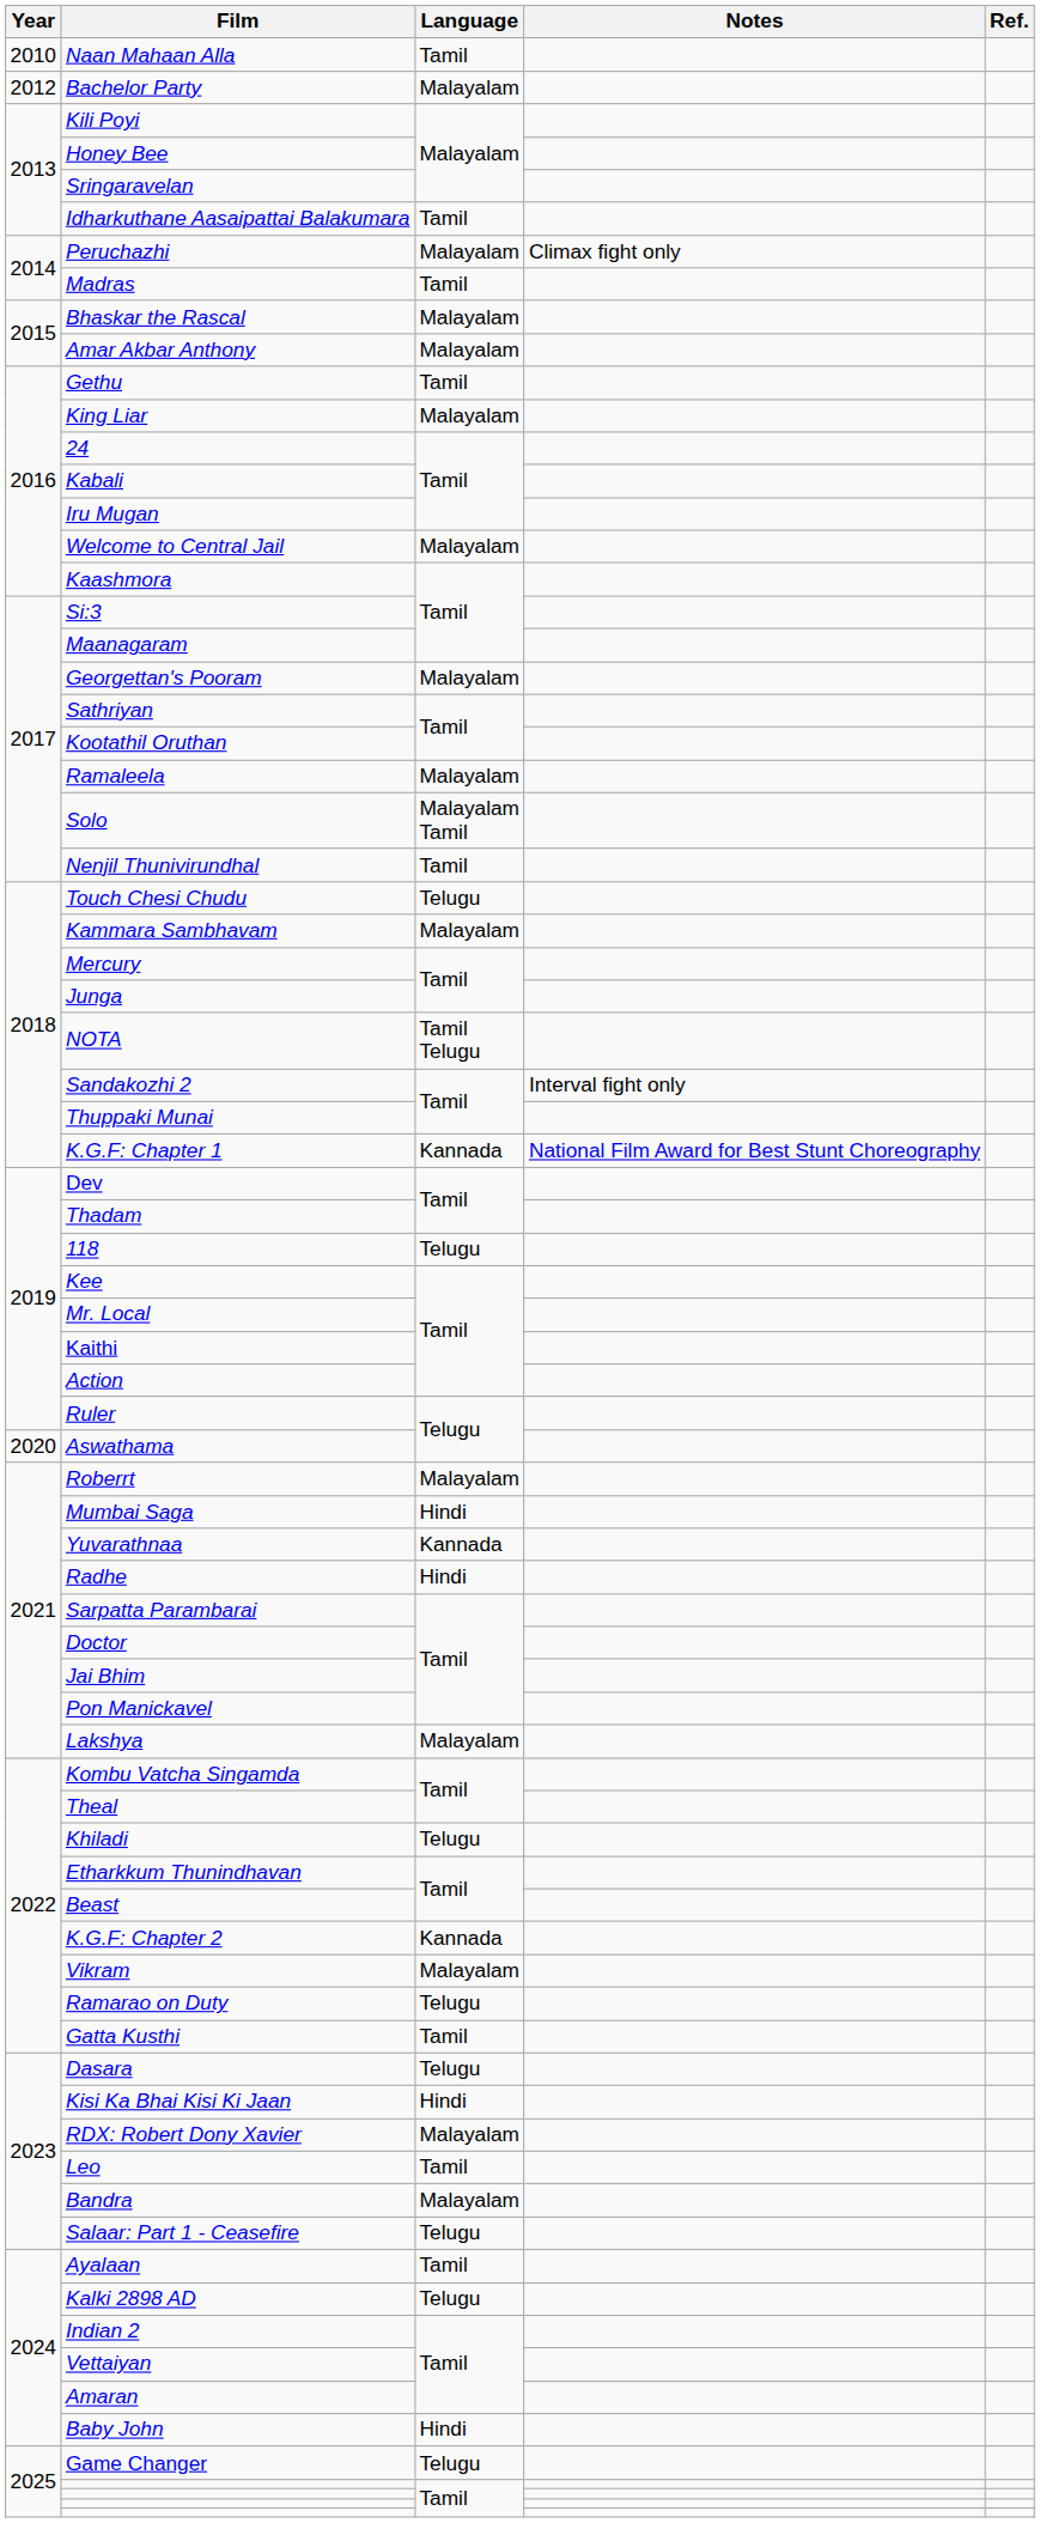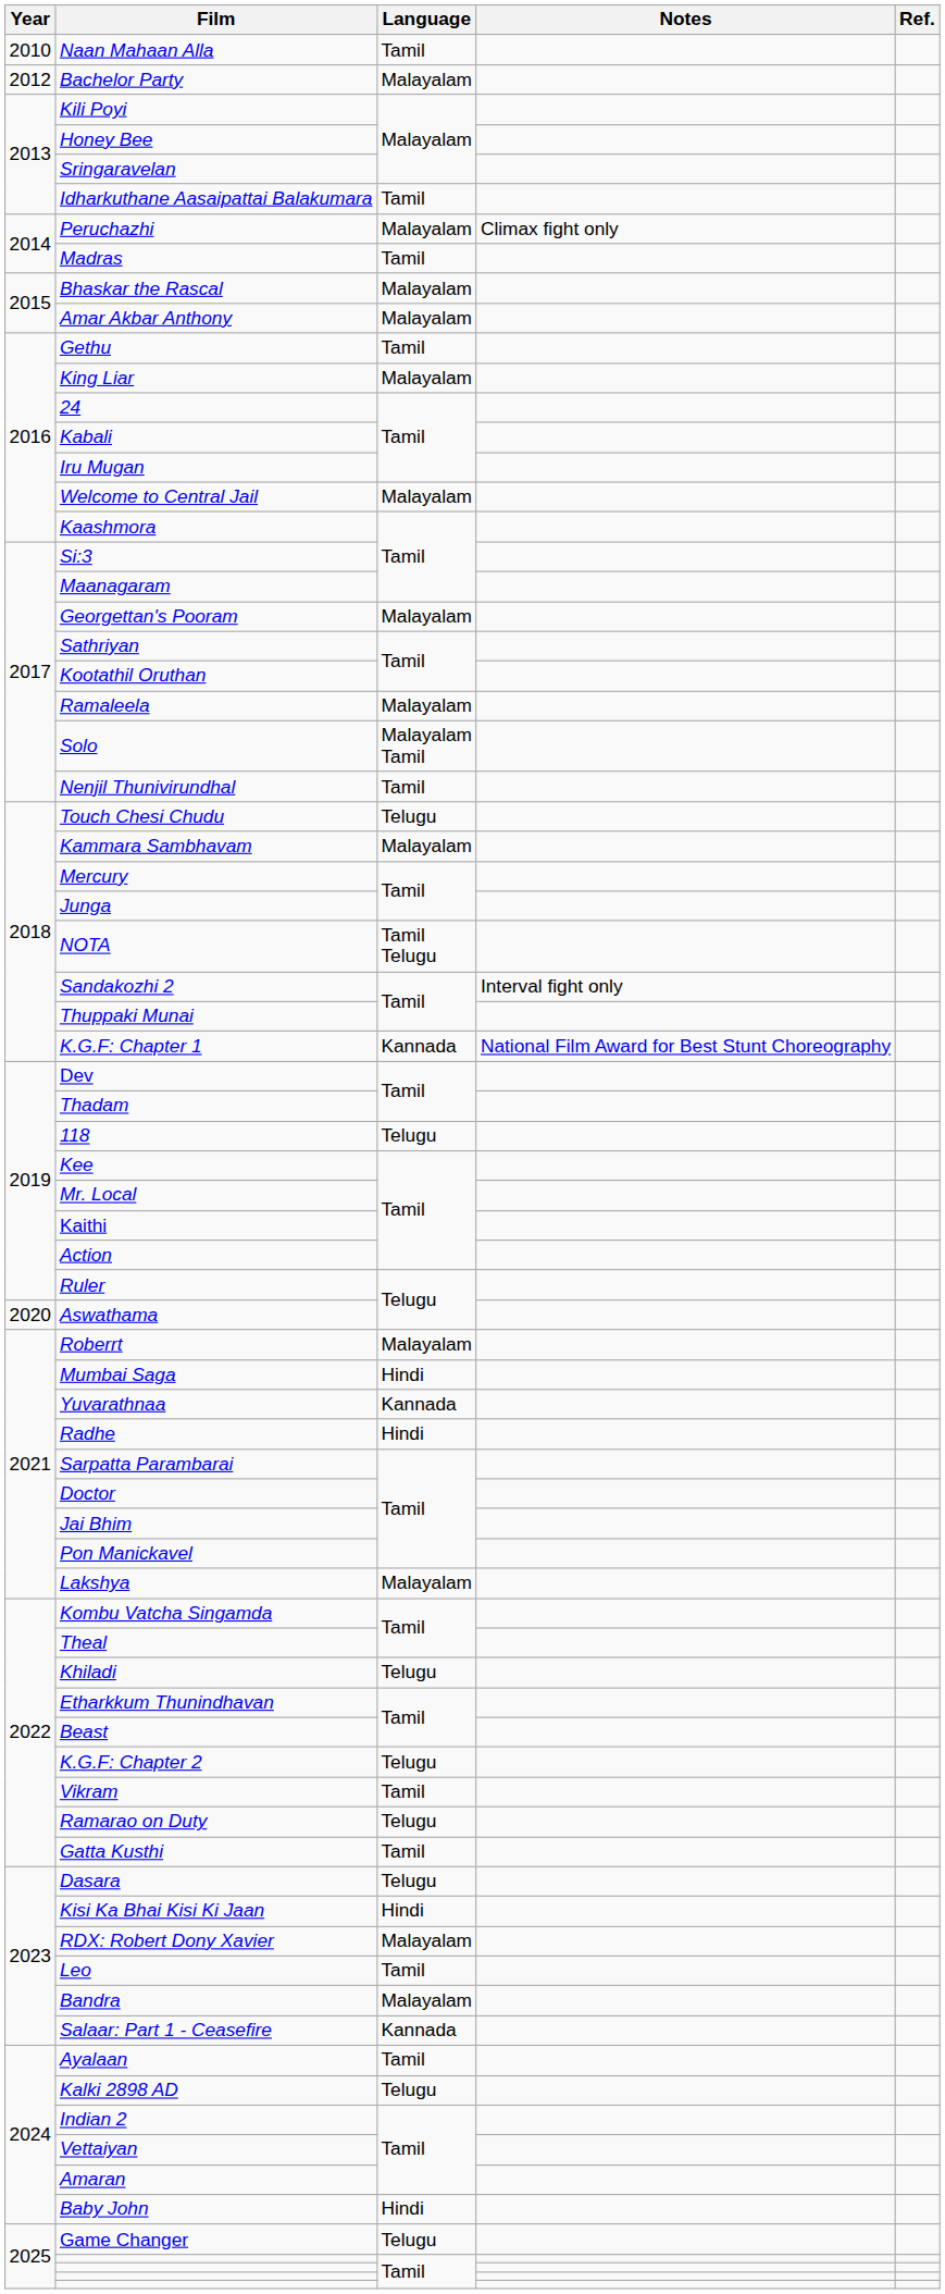 <table class="wikitable sortable">
 <tr>
 <th>Year</th>
 <th>Film</th>
 <th>Language</th>
 <th>Notes</th>
 <th>Ref.</th>
 </tr>
 <tr>
 <td>2010</td>
 <td><em><a href='#'>Naan Mahaan Alla</a></em></td>
 <td>Tamil</td>
 <td></td>
 <td></td>
 </tr>
 <tr>
 <td>2012</td>
 <td><em><a href='#'>Bachelor Party</a></em></td>
 <td rowspan="1">Malayalam</td>
 <td></td>
 <td></td>
 </tr>
 <tr>
 <td rowspan="4">2013</td>
 <td><em><a href='#'>Kili Poyi</a></em></td>
 <td rowspan="3">Malayalam</td>
 <td></td>
 <td></td>
 </tr>
 <tr>
 <td><em><a href='#'>Honey Bee</a></em></td>
 <td></td>
 <td></td>
 </tr>
 <tr>
 <td><em><a href='#'>Sringaravelan</a></em></td>
 <td></td>
 <td></td>
 </tr>
 <tr>
 <td><em><a href='#'>Idharkuthane Aasaipattai Balakumara</a></em></td>
 <td>Tamil</td>
 <td></td>
 <td></td>
 </tr>
 <tr>
 <td rowspan="2">2014</td>
 <td><em><a href='#'>Peruchazhi</a></em></td>
 <td>Malayalam</td>
 <td>Climax fight only</td>
 <td></td>
 </tr>
 <tr>
 <td><a href='#'><em>Madras</em></a></td>
 <td>Tamil</td>
 <td></td>
 <td></td>
 </tr>
 <tr>
 <td rowspan="2">2015</td>
 <td><em><a href='#'>Bhaskar the Rascal</a></em></td>
 <td>Malayalam</td>
 <td></td>
 <td></td>
 </tr>
 <tr>
 <td><em><a href='#'>Amar Akbar Anthony</a></em></td>
 <td rowspan="1">Malayalam</td>
 <td></td>
 <td></td>
 </tr>
 <tr>
 <td rowspan="7">2016</td>
 <td><em><a href='#'>Gethu</a></em></td>
 <td>Tamil</td>
 <td></td>
 </tr>
 <tr>
 <td><em><a href='#'>King Liar</a></em></td>
 <td>Malayalam</td>
 <td></td>
 <td></td>
 </tr>
 <tr>
 <td><a href='#'><em>24</em></a></td>
 <td rowspan="3">Tamil</td>
 <td></td>
 <td></td>
 </tr>
 <tr>
 <td><a href='#'><em>Kabali</em></a></td>
 <td></td>
 <td></td>
 </tr>
 <tr>
 <td><em><a href='#'>Iru Mugan</a></em></td>
 <td></td>
 <td></td>
 </tr>
 <tr>
 <td><em><a href='#'>Welcome to Central Jail</a></em></td>
 <td>Malayalam</td>
 <td></td>
 <td></td>
 </tr>
 <tr>
 <td><em><a href='#'>Kaashmora</a></em></td>
 <td rowspan="3">Tamil</td>
 <td></td>
 <td></td>
 </tr>
 <tr>
 <td rowspan="8">2017</td>
 <td><em><a href='#'>Si:3</a></em></td>
 <td></td>
 <td></td>
 </tr>
 <tr>
 <td><em><a href='#'>Maanagaram</a></em></td>
 <td></td>
 <td></td>
 </tr>
 <tr>
 <td><em><a href='#'>Georgettan's Pooram</a></em></td>
 <td>Malayalam</td>
 <td></td>
 <td></td>
 </tr>
 <tr>
 <td><em><a href='#'>Sathriyan</a></em></td>
 <td rowspan="2">Tamil</td>
 <td></td>
 <td></td>
 </tr>
 <tr>
 <td><em><a href='#'>Kootathil Oruthan</a></em></td>
 <td></td>
 <td></td>
 </tr>
 <tr>
 <td><em><a href='#'>Ramaleela</a></em></td>
 <td>Malayalam</td>
 <td></td>
 <td></td>
 </tr>
 <tr>
 <td><em><a href='#'>Solo</a></em></td>
 <td>Malayalam<br>Tamil</td>
 <td></td>
 <td></td>
 </tr>
 <tr>
 <td><em><a href='#'>Nenjil Thunivirundhal</a></em></td>
 <td>Tamil</td>
 <td></td>
 <td></td>
 </tr>
 <tr>
 <td rowspan="8">2018</td>
 <td><em><a href='#'>Touch Chesi Chudu</a></em></td>
 <td>Telugu</td>
 <td></td>
 <td></td>
 </tr>
 <tr>
 <td><em><a href='#'>Kammara Sambhavam</a></em></td>
 <td>Malayalam</td>
 <td></td>
 <td></td>
 </tr>
 <tr>
 <td><a href='#'><em>Mercury</em></a></td>
 <td rowspan="2">Tamil</td>
 <td></td>
 <td></td>
 </tr>
 <tr>
 <td><a href='#'><em>Junga</em></a></td>
 <td></td>
 <td></td>
 </tr>
 <tr>
 <td><a href='#'><em>NOTA</em></a></td>
 <td>Tamil<br>Telugu</td>
 <td></td>
 <td></td>
 </tr>
 <tr>
 <td><em><a href='#'>Sandakozhi 2</a></em></td>
 <td rowspan="2">Tamil</td>
 <td>Interval fight only</td>
 <td></td>
 </tr>
 <tr>
 <td><em><a href='#'>Thuppaki Munai</a></em></td>
 <td></td>
 <td></td>
 </tr>
 <tr>
 <td><em><a href='#'>K.G.F: Chapter 1</a></em></td>
 <td>Kannada</td>
 <td><a href='#'>National Film Award for Best Stunt Choreography</a></td>
 <td></td>
 </tr>
 <tr>
 <td rowspan="8">2019</td>
 <td><em><a href='#'></em>Dev<em></a></em></td>
 <td rowspan="2">Tamil</td>
 <td></td>
 <td></td>
 </tr>
 <tr>
 <td><em><a href='#'>Thadam</a></em></td>
 <td></td>
 <td></td>
 </tr>
 <tr>
 <td><a href='#'><em>118</em></a></td>
 <td>Telugu</td>
 <td></td>
 <td></td>
 </tr>
 <tr>
 <td><a href='#'><em>Kee</em></a></td>
 <td rowspan="4">Tamil</td>
 <td></td>
 <td></td>
 </tr>
 <tr>
 <td><em><a href='#'>Mr. Local</a></em></td>
 <td></td>
 <td></td>
 </tr>
 <tr>
 <td><em><a href='#'></em>Kaithi<em></a></em></td>
 <td></td>
 <td></td>
 </tr>
 <tr>
 <td><a href='#'><em>Action</em></a></td>
 <td></td>
 <td></td>
 </tr>
 <tr>
 <td><a href='#'><em>Ruler</em></a></td>
 <td rowspan="2">Telugu</td>
 <td></td>
 <td></td>
 </tr>
 <tr>
 <td>2020</td>
 <td><a href='#'><em>Aswathama</em></a></td>
 <td></td>
 <td></td>
 </tr>
 <tr>
 <td rowspan="9">2021</td>
 <td><em><a href='#'>Roberrt</a></em></td>
 <td>Malayalam</td>
 <td></td>
 <td></td>
 </tr>
 <tr>
 <td><em><a href='#'>Mumbai Saga</a></em></td>
 <td>Hindi</td>
 <td></td>
 <td></td>
 </tr>
 <tr>
 <td><em><a href='#'>Yuvarathnaa</a></em></td>
 <td>Kannada</td>
 <td></td>
 <td></td>
 </tr>
 <tr>
 <td><em><a href='#'>Radhe</a></em></td>
 <td>Hindi</td>
 <td></td>
 <td></td>
 </tr>
 <tr>
 <td><em><a href='#'>Sarpatta Parambarai</a></em></td>
 <td rowspan="4">Tamil</td>
 <td></td>
 <td></td>
 </tr>
 <tr>
 <td><em><a href='#'>Doctor</a></em></td>
 <td></td>
 <td></td>
 </tr>
 <tr>
 <td><em><a href='#'>Jai Bhim</a></em></td>
 <td></td>
 <td></td>
 </tr>
 <tr>
 <td><em><a href='#'>Pon Manickavel</a></em></td>
 <td></td>
 <td></td>
 </tr>
 <tr>
 <td><a href='#'><em>Lakshya</em></a></td>
 <td>Malayalam</td>
 <td></td>
 <td></td>
 </tr>
 <tr>
 <td rowspan="9">2022</td>
 <td><em><a href='#'>Kombu Vatcha Singamda</a></em></td>
 <td rowspan="2">Tamil</td>
 <td></td>
 <td></td>
 </tr>
 <tr>
 <td><em><a href='#'>Theal</a></em></td>
 <td></td>
 <td></td>
 </tr>
 <tr>
 <td><em><a href='#'>Khiladi</a></em></td>
 <td rowspan="1">Telugu</td>
 <td></td>
 <td></td>
 </tr>
 <tr>
 <td><em><a href='#'>Etharkkum Thunindhavan</a></em></td>
 <td rowspan="2">Tamil</td>
 <td></td>
 <td></td>
 </tr>
 <tr>
 <td><em><a href='#'>Beast</a></em></td>
 <td></td>
 <td></td>
 </tr>
 <tr>
 <td><em><a href='#'>K.G.F: Chapter 2</a></em></td>
-<td>Kannada</td>
+<td>Telugu</td>
 <td></td>
 <td></td>
 </tr>
 <tr>
 <td><em><a href='#'>Vikram</a></em></td>
-<td>Malayalam</td>
+<td>Tamil</td>
 <td></td>
 <td></td>
 </tr>
 <tr>
 <td><em><a href='#'>Ramarao on Duty</a></em></td>
 <td>Telugu</td>
 <td></td>
 <td></td>
 </tr>
 <tr>
 <td><em><a href='#'>Gatta Kusthi</a></em></td>
 <td>Tamil</td>
 <td></td>
 <td></td>
 </tr>
 <tr>
 <td rowspan="6">2023</td>
 <td><em><a href='#'>Dasara</a></em></td>
 <td>Telugu</td>
 <td></td>
 <td></td>
 </tr>
 <tr>
 <td><em><a href='#'>Kisi Ka Bhai Kisi Ki Jaan</a></em></td>
 <td>Hindi</td>
 <td></td>
 <td></td>
 </tr>
 <tr>
 <td><em><a href='#'>RDX: Robert Dony Xavier</a></em></td>
 <td>Malayalam</td>
 <td></td>
 <td></td>
 </tr>
 <tr>
 <td><em><a href='#'>Leo</a></em></td>
 <td>Tamil</td>
 <td></td>
 <td></td>
 </tr>
 <tr>
 <td><em><a href='#'>Bandra</a></em></td>
 <td>Malayalam</td>
 <td></td>
 <td></td>
 </tr>
 <tr>
 <td><em><a href='#'>Salaar: Part 1 - Ceasefire</a></em></td>
-<td>Telugu</td>
+<td>Kannada</td>
 <td></td>
 <td></td>
 </tr>
 <tr>
 <td rowspan="6">2024</td>
 <td><em><a href='#'>Ayalaan</a></em></td>
 <td>Tamil</td>
 <td></td>
 <td></td>
 </tr>
 <tr>
 <td><em><a href='#'>Kalki 2898 AD</a>  </em></td>
 <td>Telugu</td>
 <td></td>
 <td></td>
 </tr>
 <tr>
 <td><em><a href='#'>Indian 2</a></em></td>
 <td rowspan="3">Tamil</td>
 <td></td>
 <td></td>
 </tr>
 <tr>
 <td><em><a href='#'>Vettaiyan</a></em></td>
 <td></td>
 <td></td>
 </tr>
 <tr>
 <td><em><a href='#'>Amaran</a></em></td>
 <td></td>
 <td></td>
 </tr>
 <tr>
 <td><em><a href='#'>Baby John</a></td>
 <td rowspan="1">Hindi</td>
 <td></td>
 <td></td>
 </tr>
 <tr>
 <td rowspan="5">2025</td>
 <td></em><a href='#'>Game Changer</a><em></td>
 <td>Telugu</td>
 <td></td>
 <td></td>
 </tr>
 <tr>
 <td></td>
 <td rowspan="4">Tamil</td>
 <td></td>
 <td></td>
 </tr>
 <tr>
 <td></td>
 <td></td>
 <td></td>
 </tr>
 <tr>
 <td></td>
 <td></td>
 <td></td>
 </tr>
 <tr>
 <td></td>
 <td></td>
 <td></td>
 </tr>
 </table>
